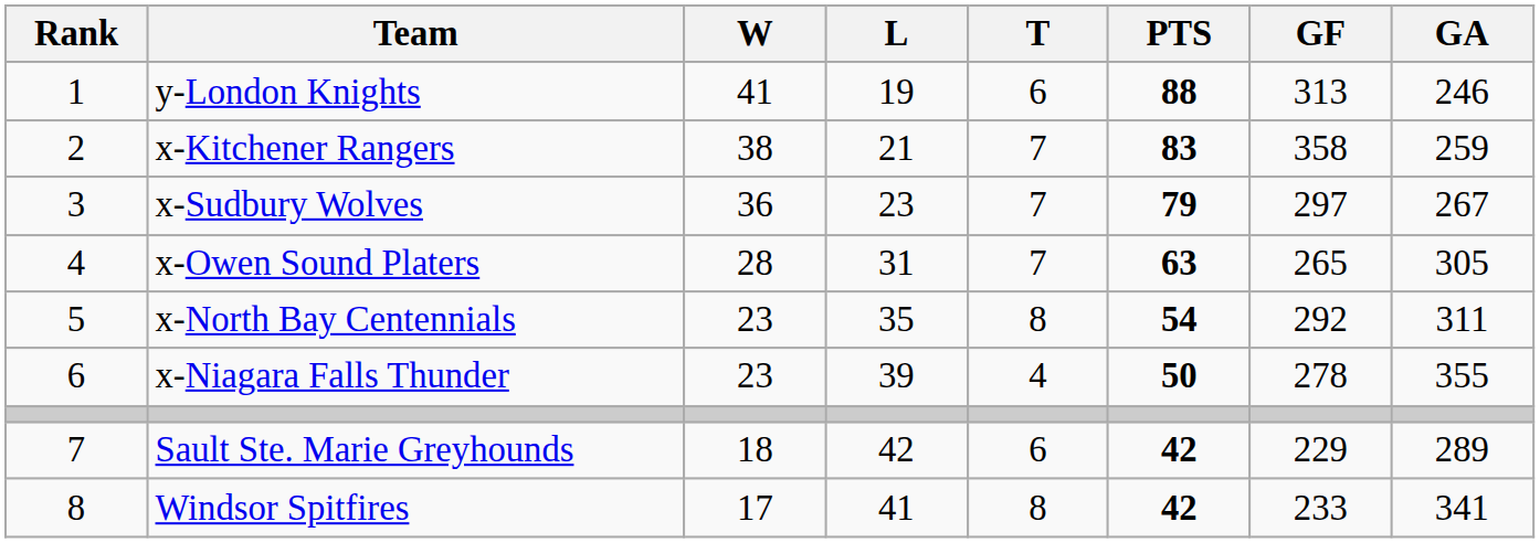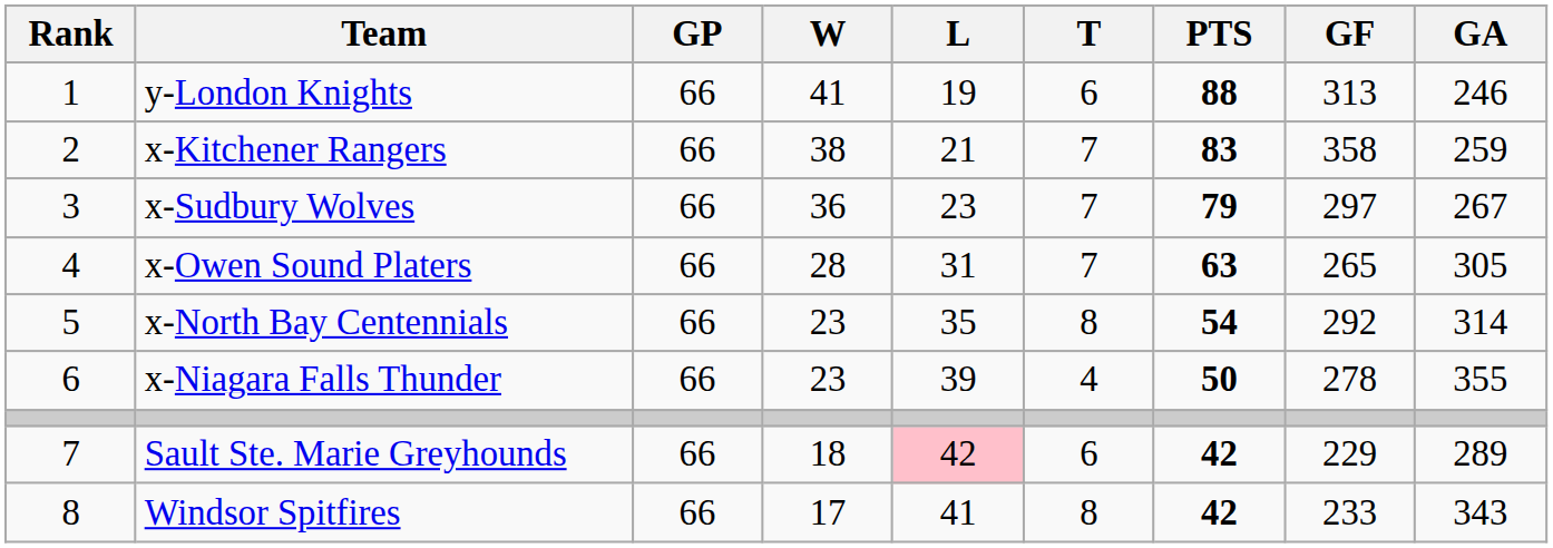 <table class="wikitable sortable" style="text-align:center">
 <tr>
 <th width="7.5%">Rank</th>
 <th width="28.5%">Team</th>
+<th width="7.5%">GP</th>
 <th width="7.5%">W</th>
 <th width="7.5%">L</th>
 <th width="7.5%">T</th>
 <th width="7.5%">PTS</th>
 <th width="7.5%">GF</th>
 <th width="7.5%">GA</th>
 </tr>
 <tr>
 <td>1</td>
 <td align=left>y-<a href='#'>London Knights</a></td>
+<td>66</td>
 <td>41</td>
 <td>19</td>
 <td>6</td>
 <td><strong>88</strong></td>
 <td>313</td>
 <td>246</td>
 </tr>
 <tr>
 <td>2</td>
 <td align=left>x-<a href='#'>Kitchener Rangers</a></td>
+<td>66</td>
 <td>38</td>
 <td>21</td>
 <td>7</td>
 <td><strong>83</strong></td>
 <td>358</td>
 <td>259</td>
 </tr>
 <tr>
 <td>3</td>
 <td align=left>x-<a href='#'>Sudbury Wolves</a></td>
+<td>66</td>
 <td>36</td>
 <td>23</td>
 <td>7</td>
 <td><strong>79</strong></td>
 <td>297</td>
 <td>267</td>
 </tr>
 <tr>
 <td>4</td>
 <td align=left>x-<a href='#'>Owen Sound Platers</a></td>
+<td>66</td>
 <td>28</td>
 <td>31</td>
 <td>7</td>
 <td><strong>63</strong></td>
 <td>265</td>
 <td>305</td>
 </tr>
 <tr>
 <td>5</td>
 <td align=left>x-<a href='#'>North Bay Centennials</a></td>
+<td>66</td>
 <td>23</td>
 <td>35</td>
 <td>8</td>
 <td><strong>54</strong></td>
 <td>292</td>
-<td>311</td>
+<td>314</td>
 </tr>
 <tr>
 <td>6</td>
 <td align=left>x-<a href='#'>Niagara Falls Thunder</a></td>
+<td>66</td>
 <td>23</td>
 <td>39</td>
 <td>4</td>
 <td><strong>50</strong></td>
 <td>278</td>
 <td>355</td>
 </tr>
 <tr style="background-color:#cccccc;">
 <td></td>
 <td></td>
 <td></td>
 <td></td>
 <td></td>
 <td></td>
 <td></td>
 <td></td>
+<td></td>
 </tr>
 <tr>
 <td>7</td>
 <td align=left><a href='#'>Sault Ste. Marie Greyhounds</a></td>
+<td>66</td>
 <td>18</td>
-<td>42</td>
+<td style="background: pink;">42</td>
 <td>6</td>
 <td><strong>42</strong></td>
 <td>229</td>
 <td>289</td>
 </tr>
 <tr>
 <td>8</td>
 <td align=left><a href='#'>Windsor Spitfires</a></td>
+<td>66</td>
 <td>17</td>
 <td>41</td>
 <td>8</td>
 <td><strong>42</strong></td>
 <td>233</td>
-<td>341</td>
+<td>343</td>
 </tr>
 </table>
